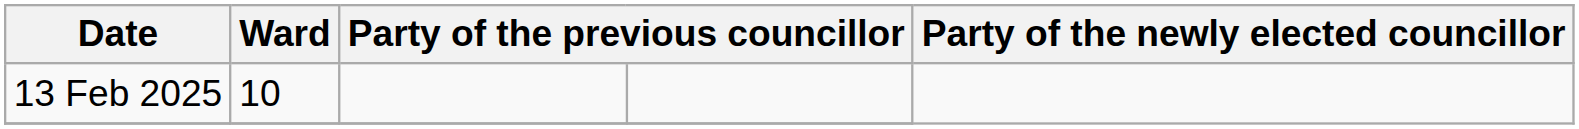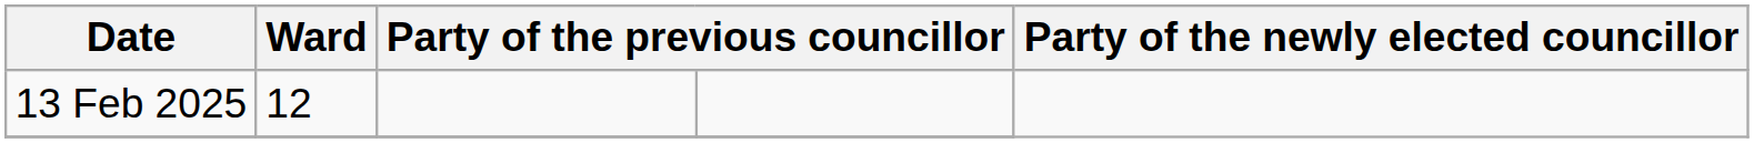 <table class="wikitable">
 <tr>
 <th>Date</th>
 <th>Ward</th>
 <th colspan=2>Party of the previous councillor</th>
 <th colspan=2>Party of the newly elected councillor</th>
 </tr>
 <tr>
 <td>13 Feb 2025</td>
-<td>10</td>
+<td>12</td>
 <td></td>
 <td></td>
 </tr>
 <tr>
 </tr>
 </table>
